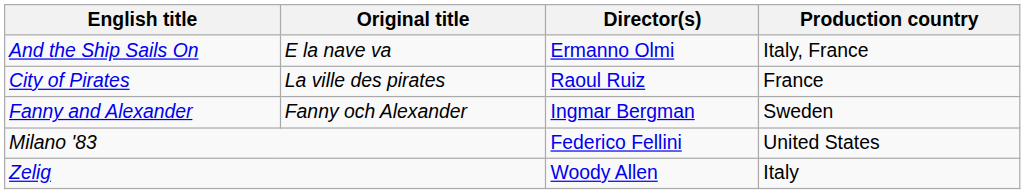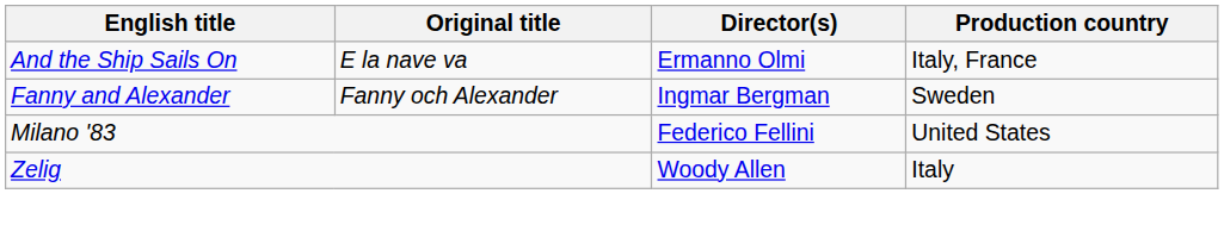 <table class="wikitable" width="95%">
 <tr>
 <th>English title</th>
 <th>Original title</th>
 <th>Director(s)</th>
 <th>Production country</th>
 </tr>
 <tr>
 <td><em><a href='#'>And the Ship Sails On</a></em></td>
 <td><em>E la nave va</em></td>
 <td><a href='#'>Ermanno Olmi</a></td>
 <td>Italy, France</td>
-</tr>
-<tr>
-<td><em><a href='#'>City of Pirates</a></em></td>
-<td><em>La ville des pirates</em></td>
-<td><a href='#'>Raoul Ruiz</a></td>
-<td>France</td>
 </tr>
 <tr>
 <td><em><a href='#'>Fanny and Alexander</a></em></td>
 <td><em>Fanny och Alexander</em></td>
 <td><a href='#'>Ingmar Bergman</a></td>
 <td>Sweden</td>
 </tr>
 <tr>
 <td colspan=2><em>Milano '83</em></td>
 <td><a href='#'>Federico Fellini</a></td>
 <td>United States</td>
 </tr>
 <tr>
 <td colspan=2><em><a href='#'>Zelig</a></em></td>
 <td><a href='#'>Woody Allen</a></td>
 <td>Italy</td>
 </tr>
 </table>
